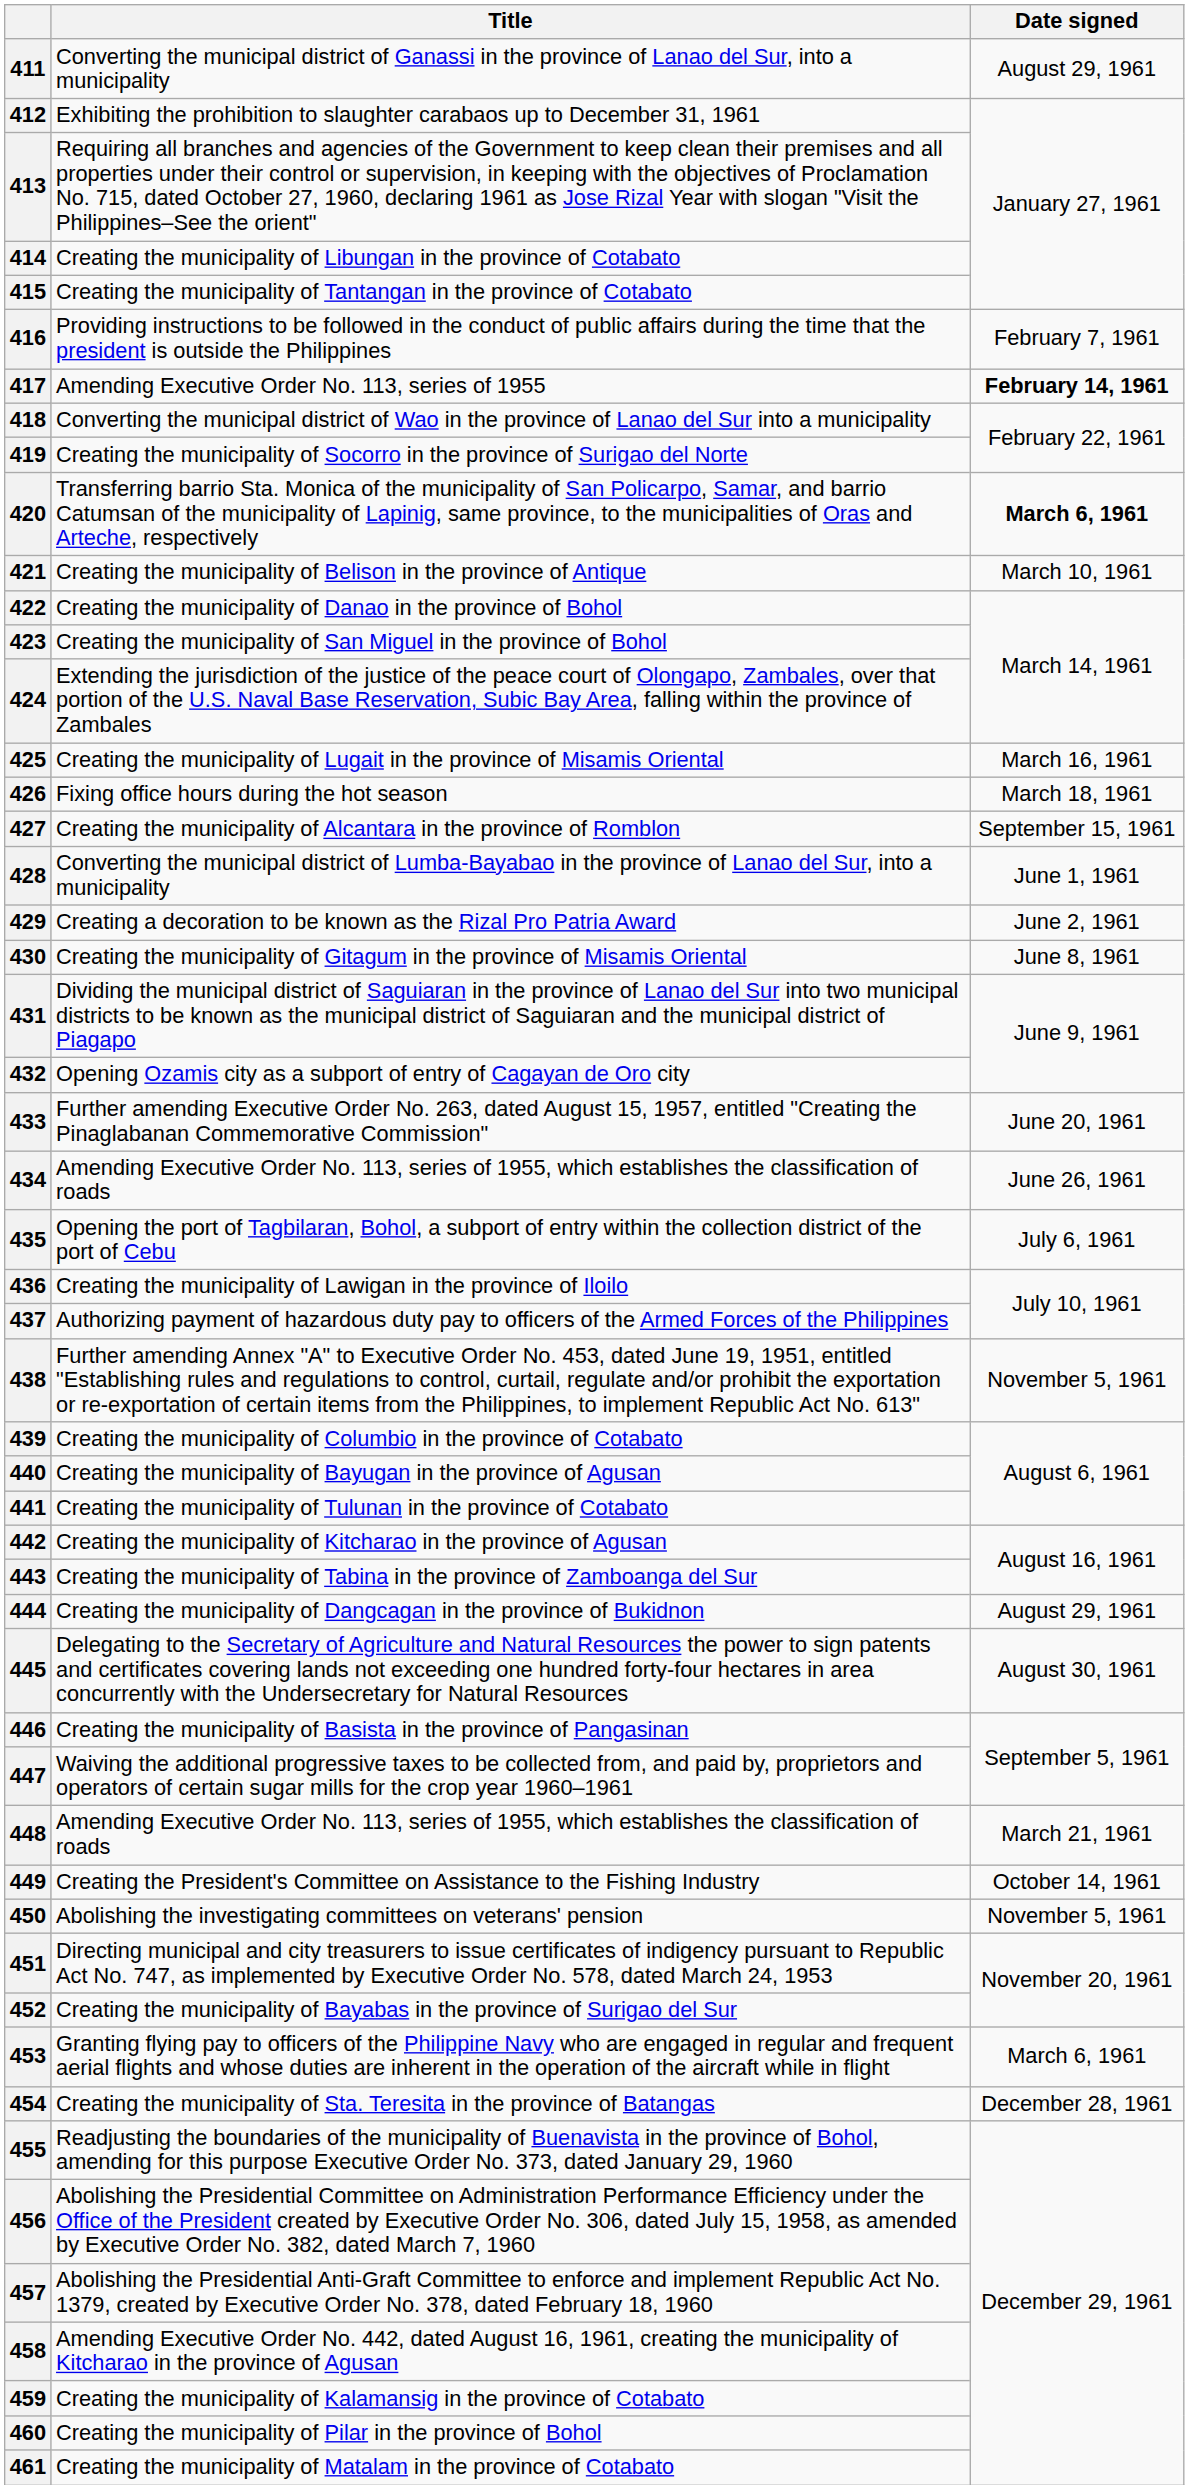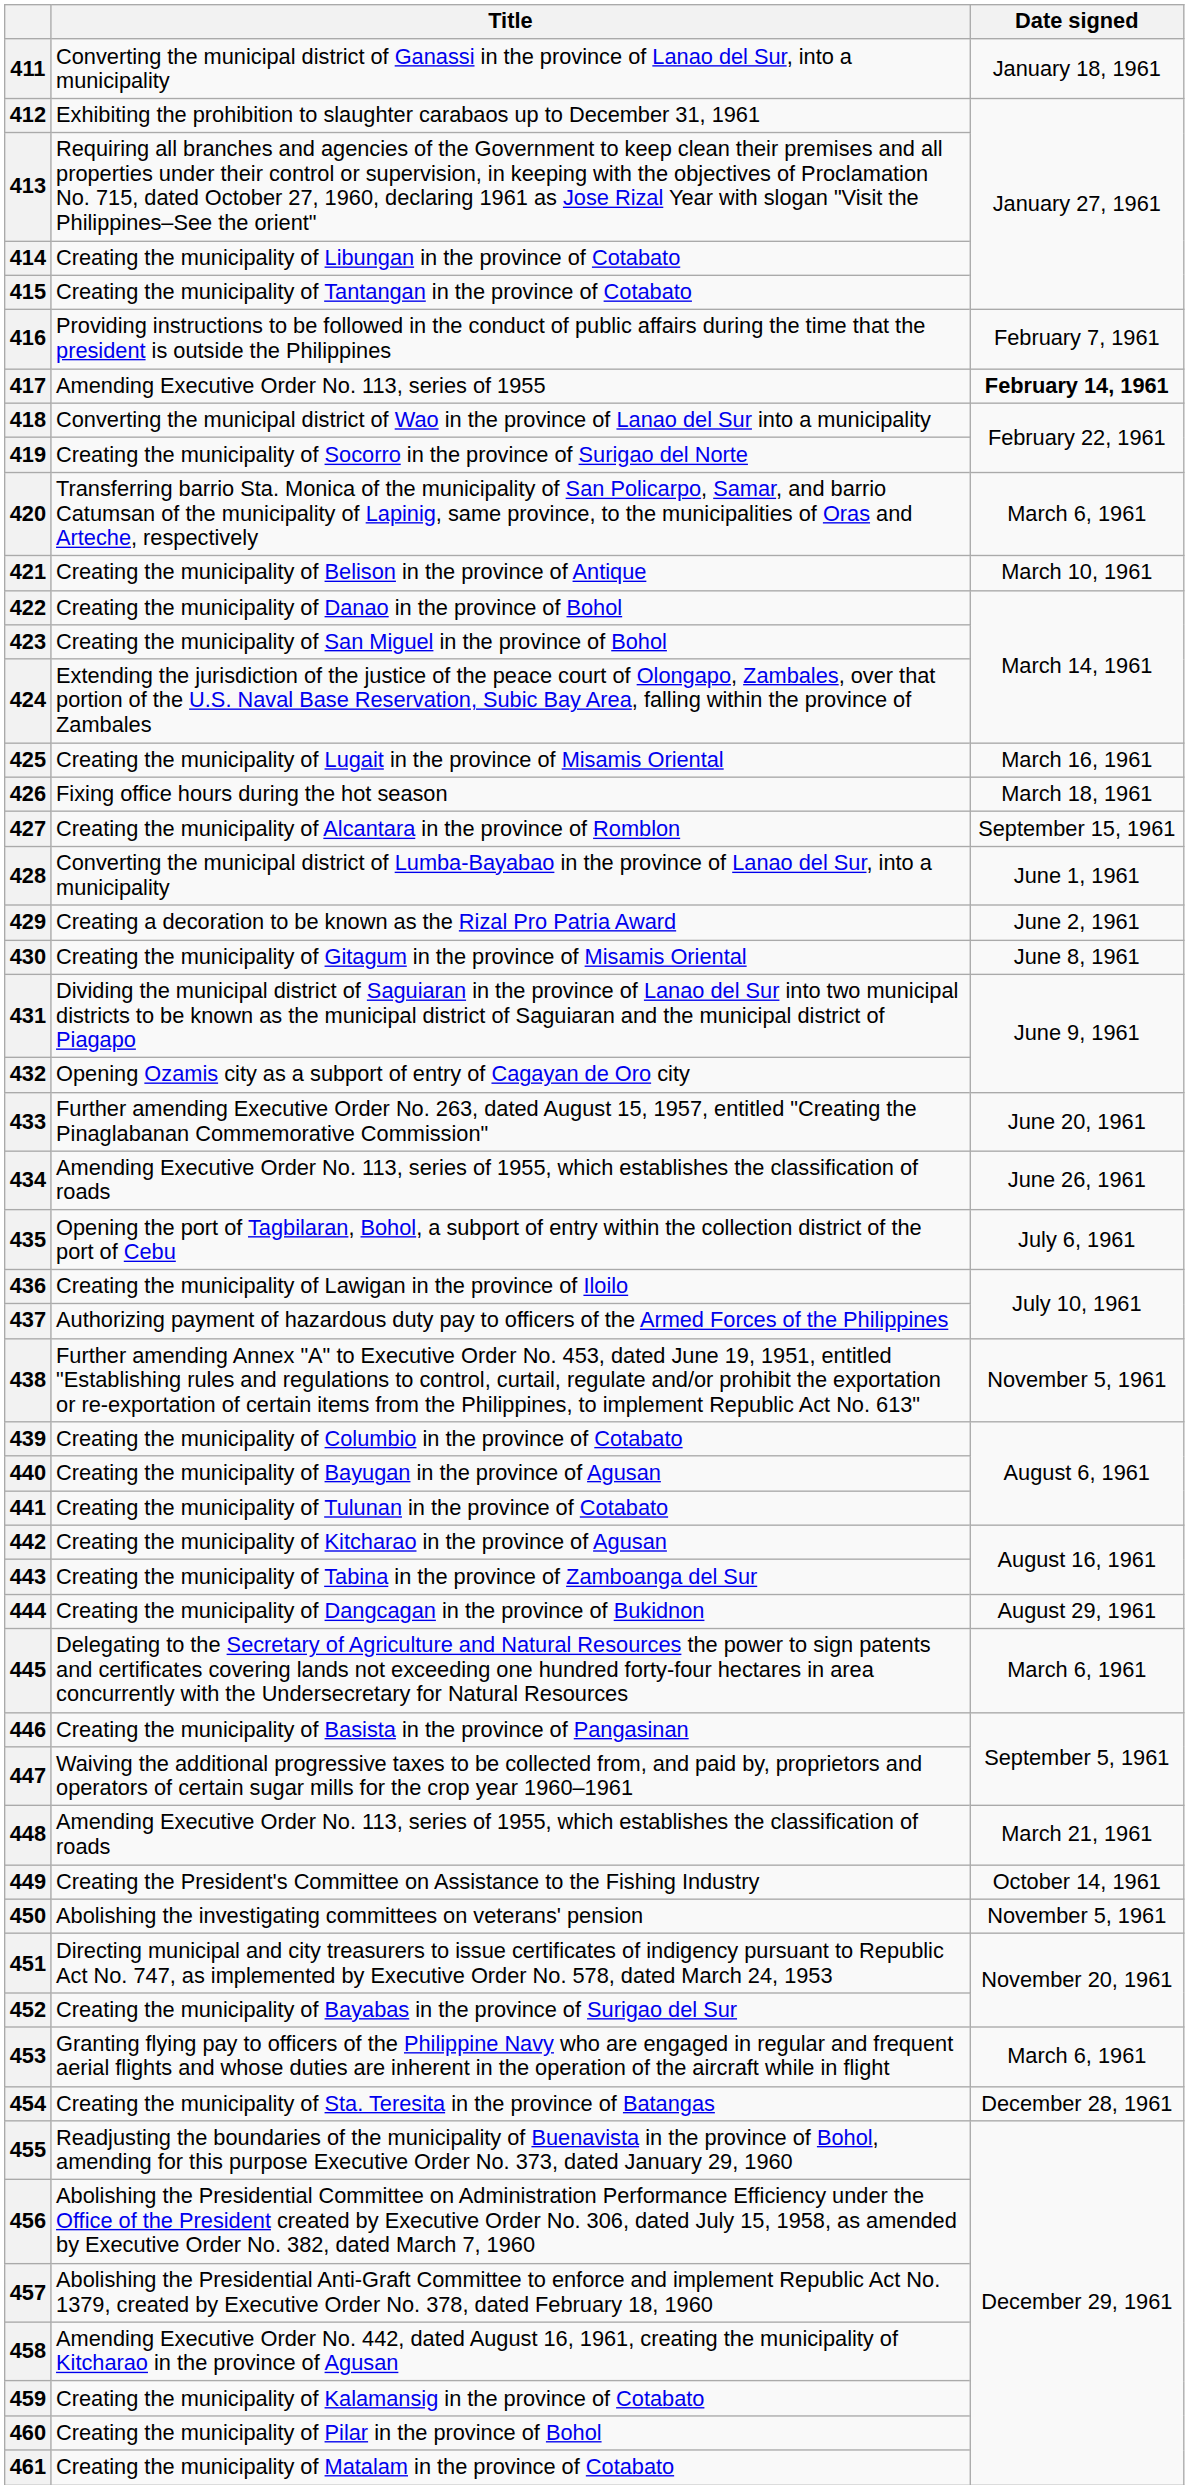 <table class="wikitable sortable" style="text-align:center;">
 <tr>
 <th scope="col"></th>
 <th scope="col">Title</th>
 <th scope="col" width="150px">Date signed</th>
 </tr>
 <tr>
 <th scope="row">411</th>
 <td style="text-align:left;">Converting the municipal district of <a href='#'>Ganassi</a> in the province of <a href='#'>Lanao del Sur</a>, into a municipality</td>
-<td>August 29, 1961</td>
+<td>January 18, 1961</td>
 </tr>
 <tr>
 <th scope="row">412</th>
 <td style="text-align:left;">Exhibiting the prohibition to slaughter carabaos up to December 31, 1961</td>
 <td rowspan="4">January 27, 1961</td>
 </tr>
 <tr>
 <th scope="row">413</th>
 <td style="text-align:left;">Requiring all branches and agencies of the Government to keep clean their premises and all properties under their control or supervision, in keeping with the objectives of Proclamation No. 715, dated October 27, 1960, declaring 1961 as <a href='#'>Jose Rizal</a> Year with slogan "Visit the Philippines–See the orient"</td>
 </tr>
 <tr>
 <th scope="row">414</th>
 <td style="text-align:left;">Creating the municipality of <a href='#'>Libungan</a> in the province of <a href='#'>Cotabato</a></td>
 </tr>
 <tr>
 <th scope="row">415</th>
 <td style="text-align:left;">Creating the municipality of <a href='#'>Tantangan</a> in the province of <a href='#'>Cotabato</a></td>
 </tr>
 <tr>
 <th scope="row">416</th>
 <td style="text-align:left;">Providing instructions to be followed in the conduct of public affairs during the time that the <a href='#'>president</a> is outside the Philippines</td>
 <td>February 7, 1961</td>
 </tr>
 <tr>
 <th scope="row">417</th>
 <td style="text-align:left;">Amending Executive Order No. 113, series of 1955</td>
 <td><strong>February 14, 1961</strong></td>
 </tr>
 <tr>
 <th scope="row">418</th>
 <td style="text-align:left;">Converting the municipal district of <a href='#'>Wao</a> in the province of <a href='#'>Lanao del Sur</a> into a municipality</td>
 <td rowspan="2">February 22, 1961</td>
 </tr>
 <tr>
 <th scope="row">419</th>
 <td style="text-align:left;">Creating the municipality of <a href='#'>Socorro</a> in the province of <a href='#'>Surigao del Norte</a></td>
 </tr>
 <tr>
 <th scope="row">420</th>
 <td style="text-align:left;">Transferring barrio Sta. Monica of the municipality of <a href='#'>San Policarpo</a>, <a href='#'>Samar</a>, and barrio Catumsan of the municipality of <a href='#'>Lapinig</a>, same province, to the municipalities of <a href='#'>Oras</a> and <a href='#'>Arteche</a>, respectively</td>
-<td><strong>March 6, 1961</strong></td>
+<td>March 6, 1961</td>
 </tr>
 <tr>
 <th scope="row">421</th>
 <td style="text-align:left;">Creating the municipality of <a href='#'>Belison</a> in the province of <a href='#'>Antique</a></td>
 <td>March 10, 1961</td>
 </tr>
 <tr>
 <th scope="row">422</th>
 <td style="text-align:left;">Creating the municipality of <a href='#'>Danao</a> in the province of <a href='#'>Bohol</a></td>
 <td rowspan="3">March 14, 1961</td>
 </tr>
 <tr>
 <th scope="row">423</th>
 <td style="text-align:left;">Creating the municipality of <a href='#'>San Miguel</a> in the province of <a href='#'>Bohol</a></td>
 </tr>
 <tr>
 <th scope="row">424</th>
 <td style="text-align:left;">Extending the jurisdiction of the justice of the peace court of <a href='#'>Olongapo</a>, <a href='#'>Zambales</a>, over that portion of the <a href='#'>U.S. Naval Base Reservation, Subic Bay Area</a>, falling within the province of Zambales</td>
 </tr>
 <tr>
 <th scope="row">425</th>
 <td style="text-align:left;">Creating the municipality of <a href='#'>Lugait</a> in the province of <a href='#'>Misamis Oriental</a></td>
 <td>March 16, 1961</td>
 </tr>
 <tr>
 <th scope="row">426</th>
 <td style="text-align:left;">Fixing office hours during the hot season</td>
 <td>March 18, 1961</td>
 </tr>
 <tr>
 <th scope="row">427</th>
 <td style="text-align:left;">Creating the municipality of <a href='#'>Alcantara</a> in the province of <a href='#'>Romblon</a></td>
 <td>September 15, 1961</td>
 </tr>
 <tr>
 <th scope="row">428</th>
 <td style="text-align:left;">Converting the municipal district of <a href='#'>Lumba-Bayabao</a> in the province of <a href='#'>Lanao del Sur</a>, into a municipality</td>
 <td>June 1, 1961</td>
 </tr>
 <tr>
 <th scope="row">429</th>
 <td style="text-align:left;">Creating a decoration to be known as the <a href='#'>Rizal Pro Patria Award</a></td>
 <td>June 2, 1961</td>
 </tr>
 <tr>
 <th scope="row">430</th>
 <td style="text-align:left;">Creating the municipality of <a href='#'>Gitagum</a> in the province of <a href='#'>Misamis Oriental</a></td>
 <td>June 8, 1961</td>
 </tr>
 <tr>
 <th scope="row">431</th>
 <td style="text-align:left;">Dividing the municipal district of <a href='#'>Saguiaran</a> in the province of <a href='#'>Lanao del Sur</a> into two municipal districts to be known as the municipal district of Saguiaran and the municipal district of <a href='#'>Piagapo</a></td>
 <td rowspan="2">June 9, 1961</td>
 </tr>
 <tr>
 <th scope="row">432</th>
 <td style="text-align:left;">Opening <a href='#'>Ozamis</a> city as a subport of entry of <a href='#'>Cagayan de Oro</a> city</td>
 </tr>
 <tr>
 <th scope="row">433</th>
 <td style="text-align:left;">Further amending Executive Order No. 263, dated August 15, 1957, entitled "Creating the Pinaglabanan Commemorative Commission"</td>
 <td>June 20, 1961</td>
 </tr>
 <tr>
 <th scope="row">434</th>
 <td style="text-align:left;">Amending Executive Order No. 113, series of 1955, which establishes the classification of roads</td>
 <td>June 26, 1961</td>
 </tr>
 <tr>
 <th scope="row">435</th>
 <td style="text-align:left;">Opening the port of <a href='#'>Tagbilaran</a>, <a href='#'>Bohol</a>, a subport of entry within the collection district of the port of <a href='#'>Cebu</a></td>
 <td>July 6, 1961</td>
 </tr>
 <tr>
 <th scope="row">436</th>
 <td style="text-align:left;">Creating the municipality of Lawigan in the province of <a href='#'>Iloilo</a></td>
 <td rowspan="2">July 10, 1961</td>
 </tr>
 <tr>
 <th scope="row">437</th>
 <td style="text-align:left;">Authorizing payment of hazardous duty pay to officers of the <a href='#'>Armed Forces of the Philippines</a></td>
 </tr>
 <tr>
 <th scope="row">438</th>
 <td style="text-align:left;">Further amending Annex "A" to Executive Order No. 453, dated June 19, 1951, entitled "Establishing rules and regulations to control, curtail, regulate and/or prohibit the exportation or re-exportation of certain items from the Philippines, to implement Republic Act No. 613"</td>
 <td>November 5, 1961</td>
 </tr>
 <tr>
 <th scope="row">439</th>
 <td style="text-align:left;">Creating the municipality of <a href='#'>Columbio</a> in the province of <a href='#'>Cotabato</a></td>
 <td rowspan="3">August 6, 1961</td>
 </tr>
 <tr>
 <th scope="row">440</th>
 <td style="text-align:left;">Creating the municipality of <a href='#'>Bayugan</a> in the province of <a href='#'>Agusan</a></td>
 </tr>
 <tr>
 <th scope="row">441</th>
 <td style="text-align:left;">Creating the municipality of <a href='#'>Tulunan</a> in the province of <a href='#'>Cotabato</a></td>
 </tr>
 <tr>
 <th scope="row">442</th>
 <td style="text-align:left;">Creating the municipality of <a href='#'>Kitcharao</a> in the province of <a href='#'>Agusan</a></td>
 <td rowspan="2">August 16, 1961</td>
 </tr>
 <tr>
 <th scope="row">443</th>
 <td style="text-align:left;">Creating the municipality of <a href='#'>Tabina</a> in the province of <a href='#'>Zamboanga del Sur</a></td>
 </tr>
 <tr>
 <th scope="row">444</th>
 <td style="text-align:left;">Creating the municipality of <a href='#'>Dangcagan</a> in the province of <a href='#'>Bukidnon</a></td>
 <td>August 29, 1961</td>
 </tr>
 <tr>
 <th scope="row">445</th>
 <td style="text-align:left;">Delegating to the <a href='#'>Secretary of Agriculture and Natural Resources</a> the power to sign patents and certificates covering lands not exceeding one hundred forty-four hectares in area concurrently with the Undersecretary for Natural Resources</td>
-<td>August 30, 1961</td>
+<td>March 6, 1961</td>
 </tr>
 <tr>
 <th scope="row">446</th>
 <td style="text-align:left;">Creating the municipality of <a href='#'>Basista</a> in the province of <a href='#'>Pangasinan</a></td>
 <td rowspan="2">September 5, 1961</td>
 </tr>
 <tr>
 <th scope="row">447</th>
 <td style="text-align:left;">Waiving the additional progressive taxes to be collected from, and paid by, proprietors and operators of certain sugar mills for the crop year 1960–1961</td>
 </tr>
 <tr>
 <th scope="row">448</th>
 <td style="text-align:left;">Amending Executive Order No. 113, series of 1955, which establishes the classification of roads</td>
 <td>March 21, 1961</td>
 </tr>
 <tr>
 <th scope="row">449</th>
 <td style="text-align:left;">Creating the President's Committee on Assistance to the Fishing Industry</td>
 <td>October 14, 1961</td>
 </tr>
 <tr>
 <th scope="row">450</th>
 <td style="text-align:left;">Abolishing the investigating committees on veterans' pension</td>
 <td>November 5, 1961</td>
 </tr>
 <tr>
 <th scope="row">451</th>
 <td style="text-align:left;">Directing municipal and city treasurers to issue certificates of indigency pursuant to Republic Act No. 747, as implemented by Executive Order No. 578, dated March 24, 1953</td>
 <td rowspan="2">November 20, 1961</td>
 </tr>
 <tr>
 <th scope="row">452</th>
 <td style="text-align:left;">Creating the municipality of <a href='#'>Bayabas</a> in the province of <a href='#'>Surigao del Sur</a></td>
 </tr>
 <tr>
 <th scope="row">453</th>
 <td style="text-align:left;">Granting flying pay to officers of the <a href='#'>Philippine Navy</a> who are engaged in regular and frequent aerial flights and whose duties are inherent in the operation of the aircraft while in flight</td>
 <td>March 6, 1961</td>
 </tr>
 <tr>
 <th scope="row">454</th>
 <td style="text-align:left;">Creating the municipality of <a href='#'>Sta. Teresita</a> in the province of <a href='#'>Batangas</a></td>
 <td>December 28, 1961</td>
 </tr>
 <tr>
 <th scope="row">455</th>
 <td style="text-align:left;">Readjusting the boundaries of the municipality of <a href='#'>Buenavista</a> in the province of <a href='#'>Bohol</a>, amending for this purpose Executive Order No. 373, dated January 29, 1960</td>
 <td rowspan="7">December 29, 1961</td>
 </tr>
 <tr>
 <th scope="row">456</th>
 <td style="text-align:left;">Abolishing the Presidential Committee on Administration Performance Efficiency under the <a href='#'>Office of the President</a> created by Executive Order No. 306, dated July 15, 1958, as amended by Executive Order No. 382, dated March 7, 1960</td>
 </tr>
 <tr>
 <th scope="row">457</th>
 <td style="text-align:left;">Abolishing the Presidential Anti-Graft Committee to enforce and implement Republic Act No. 1379, created by Executive Order No. 378, dated February 18, 1960</td>
 </tr>
 <tr>
 <th scope="row">458</th>
 <td style="text-align:left;">Amending Executive Order No. 442, dated August 16, 1961, creating the municipality of <a href='#'>Kitcharao</a> in the province of <a href='#'>Agusan</a></td>
 </tr>
 <tr>
 <th scope="row">459</th>
 <td style="text-align:left;">Creating the municipality of <a href='#'>Kalamansig</a> in the province of <a href='#'>Cotabato</a></td>
 </tr>
 <tr>
 <th scope="row">460</th>
 <td style="text-align:left;">Creating the municipality of <a href='#'>Pilar</a> in the province of <a href='#'>Bohol</a></td>
 </tr>
 <tr>
 <th scope="row">461</th>
 <td style="text-align:left;">Creating the municipality of <a href='#'>Matalam</a> in the province of <a href='#'>Cotabato</a></td>
 </tr>
 </table>
